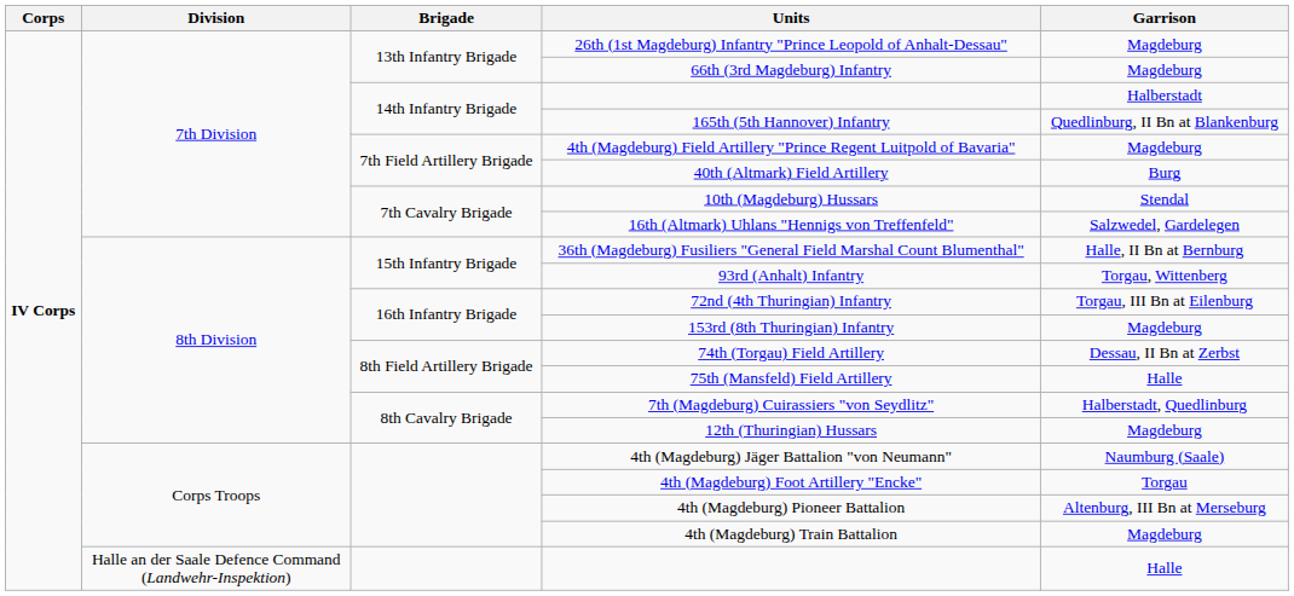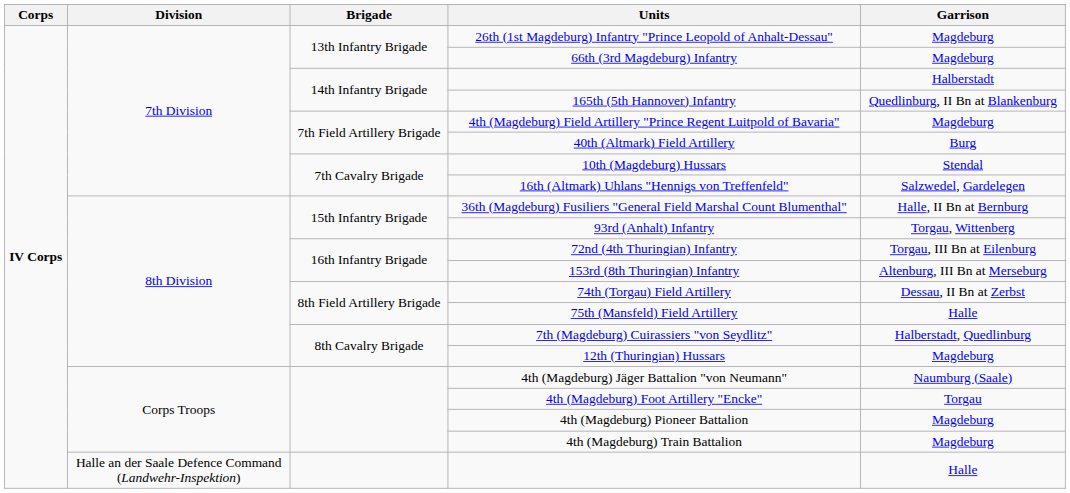 <table class="wikitable collapsible collapsed" style="text-align:center; width:100%;">
 <tr>
 <th>Corps</th>
 <th>Division</th>
 <th>Brigade</th>
 <th>Units</th>
 <th>Garrison</th>
 </tr>
 <tr>
 <td ROWSPAN=21><strong>IV Corps</strong></td>
 <td ROWSPAN=8><a href='#'>7th Division</a></td>
 <td ROWSPAN=2>13th Infantry Brigade</td>
 <td><a href='#'>26th (1st Magdeburg) Infantry "Prince Leopold of Anhalt-Dessau"</a></td>
 <td><a href='#'>Magdeburg</a></td>
 </tr>
 <tr>
 <td><a href='#'>66th (3rd Magdeburg) Infantry</a></td>
 <td><a href='#'>Magdeburg</a></td>
 </tr>
 <tr>
 <td ROWSPAN=2>14th Infantry Brigade</td>
 <td></td>
 <td><a href='#'>Halberstadt</a></td>
 </tr>
 <tr>
 <td><a href='#'>165th (5th Hannover) Infantry</a></td>
 <td><a href='#'>Quedlinburg</a>, II Bn at <a href='#'>Blankenburg</a></td>
 </tr>
 <tr>
 <td ROWSPAN=2>7th Field Artillery Brigade</td>
 <td><a href='#'>4th (Magdeburg) Field Artillery "Prince Regent Luitpold of Bavaria"</a></td>
 <td><a href='#'>Magdeburg</a></td>
 </tr>
 <tr>
 <td><a href='#'>40th (Altmark) Field Artillery</a></td>
 <td><a href='#'>Burg</a></td>
 </tr>
 <tr>
 <td ROWSPAN=2>7th Cavalry Brigade</td>
 <td><a href='#'>10th (Magdeburg) Hussars</a></td>
 <td><a href='#'>Stendal</a></td>
 </tr>
 <tr>
 <td><a href='#'>16th (Altmark) Uhlans "Hennigs von Treffenfeld"</a></td>
 <td><a href='#'>Salzwedel</a>, <a href='#'>Gardelegen</a></td>
 </tr>
 <tr>
 <td ROWSPAN=8><a href='#'>8th Division</a></td>
 <td ROWSPAN=2>15th Infantry Brigade</td>
 <td><a href='#'>36th (Magdeburg) Fusiliers "General Field Marshal Count Blumenthal"</a></td>
 <td><a href='#'>Halle</a>, II Bn at <a href='#'>Bernburg</a></td>
 </tr>
 <tr>
 <td><a href='#'>93rd (Anhalt) Infantry</a></td>
 <td><a href='#'>Torgau</a>, <a href='#'>Wittenberg</a></td>
 </tr>
 <tr>
 <td ROWSPAN=2>16th Infantry Brigade</td>
 <td><a href='#'>72nd (4th Thuringian) Infantry</a></td>
 <td><a href='#'>Torgau</a>, III Bn at <a href='#'>Eilenburg</a></td>
 </tr>
 <tr>
 <td><a href='#'>153rd (8th Thuringian) Infantry</a></td>
-<td><a href='#'>Magdeburg</a></td>
+<td><a href='#'>Altenburg</a>, III Bn at <a href='#'>Merseburg</a></td>
 </tr>
 <tr>
 <td ROWSPAN=2>8th Field Artillery Brigade</td>
 <td><a href='#'>74th (Torgau) Field Artillery</a></td>
 <td><a href='#'>Dessau</a>, II Bn at <a href='#'>Zerbst</a></td>
 </tr>
 <tr>
 <td><a href='#'>75th (Mansfeld) Field Artillery</a></td>
 <td><a href='#'>Halle</a></td>
 </tr>
 <tr>
 <td ROWSPAN=2>8th Cavalry Brigade</td>
 <td><a href='#'>7th (Magdeburg) Cuirassiers "von Seydlitz"</a></td>
 <td><a href='#'>Halberstadt</a>, <a href='#'>Quedlinburg</a></td>
 </tr>
 <tr>
 <td><a href='#'>12th (Thuringian) Hussars</a></td>
 <td><a href='#'>Magdeburg</a></td>
 </tr>
 <tr>
 <td ROWSPAN=4>Corps Troops</td>
 <td ROWSPAN=4></td>
 <td>4th (Magdeburg) Jäger Battalion "von Neumann"</td>
 <td><a href='#'>Naumburg (Saale)</a></td>
 </tr>
 <tr>
 <td><a href='#'>4th (Magdeburg) Foot Artillery "Encke"</a></td>
 <td><a href='#'>Torgau</a></td>
 </tr>
 <tr>
 <td>4th (Magdeburg) Pioneer Battalion</td>
-<td><a href='#'>Altenburg</a>, III Bn at <a href='#'>Merseburg</a></td>
+<td><a href='#'>Magdeburg</a></td>
 </tr>
 <tr>
 <td>4th (Magdeburg) Train Battalion</td>
 <td><a href='#'>Magdeburg</a></td>
 </tr>
 <tr>
 <td>Halle an der Saale Defence Command<br>(<em>Landwehr-Inspektion</em>)</td>
 <td></td>
 <td></td>
 <td><a href='#'>Halle</a></td>
 </tr>
 </table>
